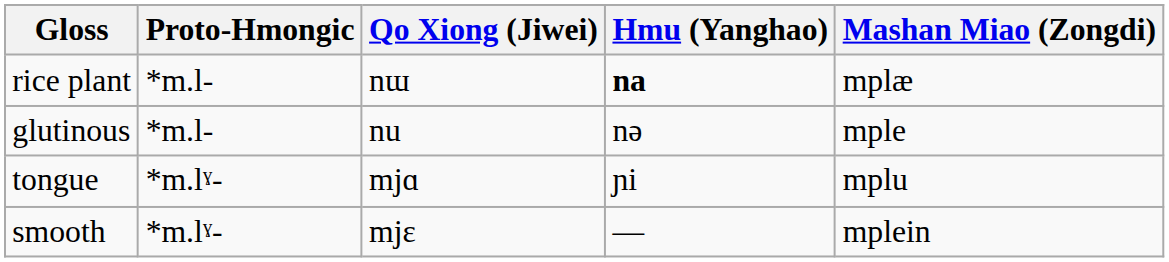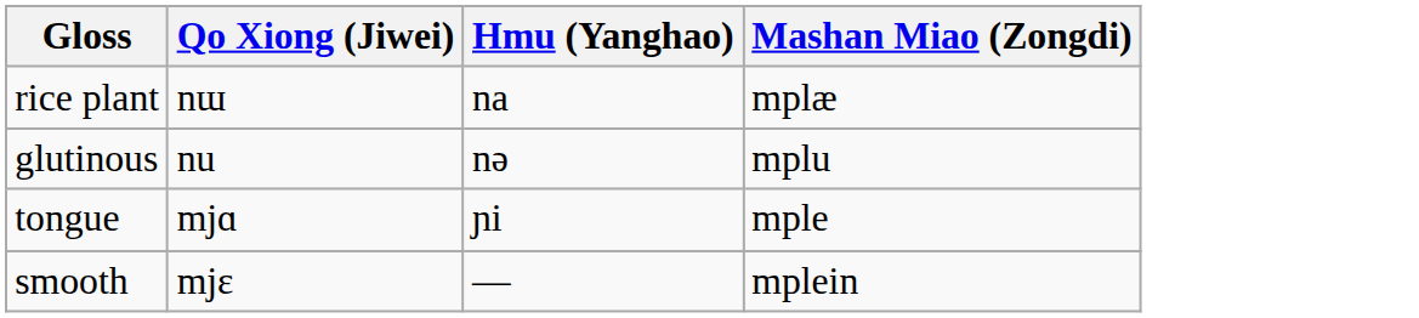 <table class="wikitable">
 <tr>
 <th>Gloss</th>
-<th>Proto-Hmongic</th>
 <th><a href='#'>Qo Xiong</a> (Jiwei)</th>
 <th><a href='#'>Hmu</a> (Yanghao)</th>
 <th><a href='#'>Mashan Miao</a> (Zongdi)</th>
 </tr>
 <tr>
 <td>rice plant</td>
-<td>*m.l-</td>
 <td>nɯ</td>
-<td><strong>na</strong></td>
+<td>na</td>
 <td>mplæ</td>
 </tr>
 <tr>
 <td>glutinous</td>
-<td>*m.l-</td>
 <td>nu</td>
 <td>nə</td>
+<td>mplu</td>
+</tr>
+<tr>
+<td>tongue</td>
+<td>mjɑ</td>
+<td>ɲi</td>
 <td>mple</td>
 </tr>
 <tr>
-<td>tongue</td>
-<td>*m.lˠ-</td>
-<td>mjɑ</td>
-<td>ɲi</td>
-<td>mplu</td>
-</tr>
-<tr>
 <td>smooth</td>
-<td>*m.lˠ-</td>
 <td>mjɛ</td>
 <td>—</td>
 <td>mplein</td>
 </tr>
 </table>
